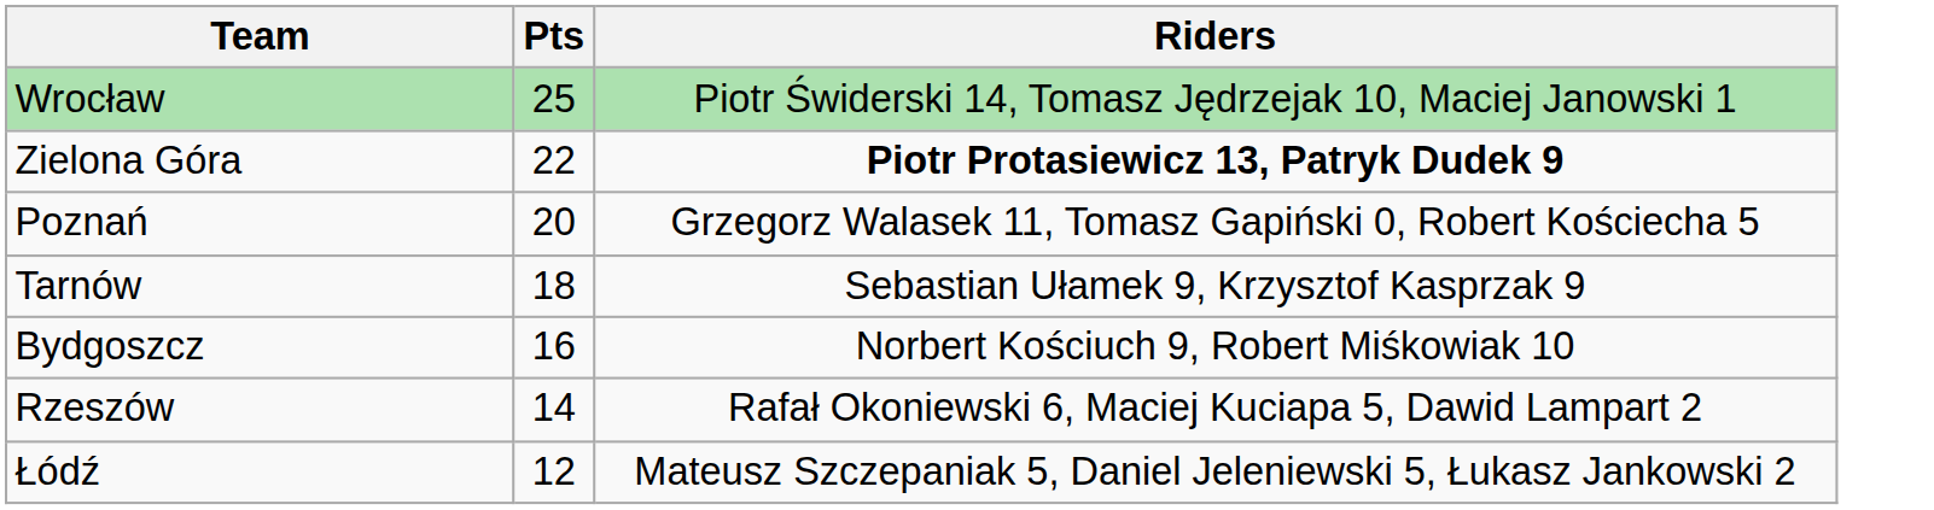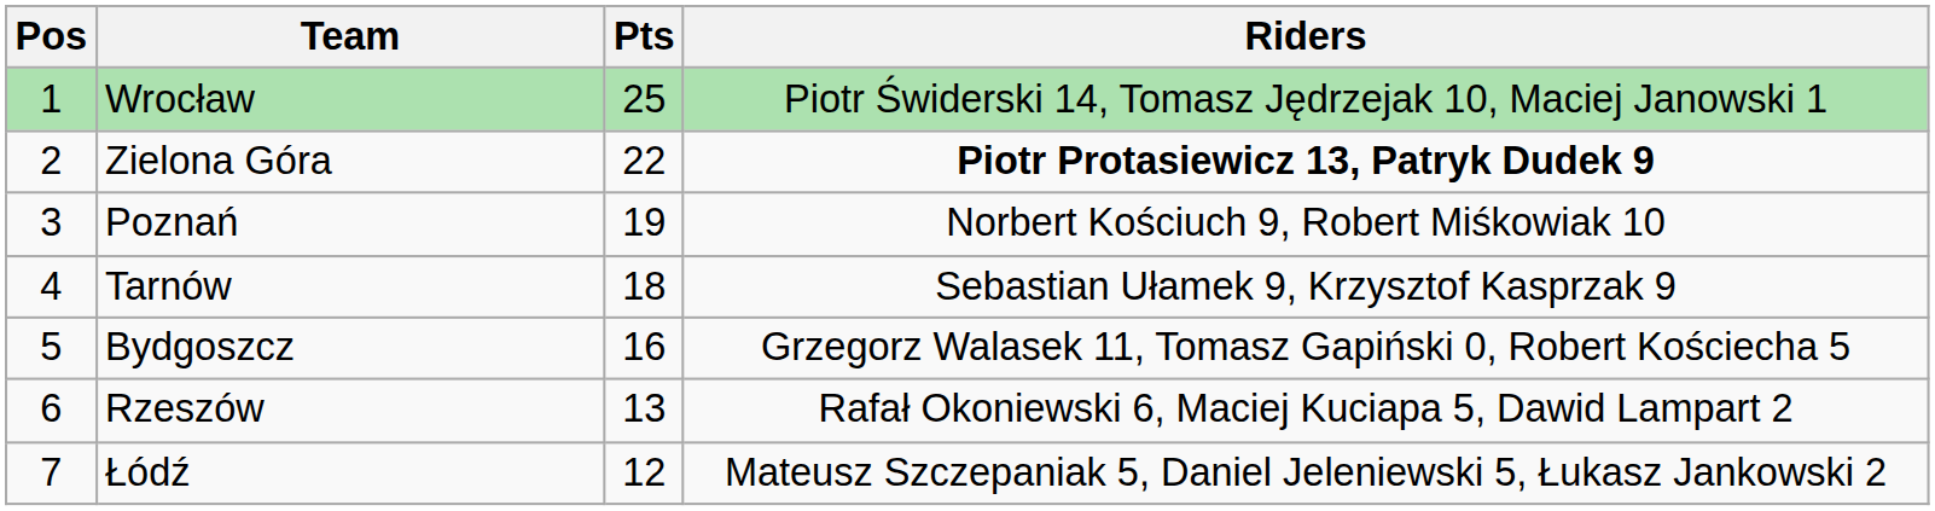 <table class="wikitable" style="font-size: 100%">
 <tr>
+<th width=20>Pos</th>
 <th width=200>Team</th>
 <th width=20>Pts</th>
 <th width=500>Riders</th>
 </tr>
 <tr align=center style="background:#ACE1AF;">
+<td>1</td>
 <td align="left">Wrocław</td>
 <td>25</td>
 <td>Piotr Świderski 14, Tomasz Jędrzejak 10, Maciej Janowski 1</td>
 </tr>
 <tr align=center>
+<td>2</td>
 <td align="left">Zielona Góra</td>
 <td>22</td>
 <td><strong>Piotr Protasiewicz 13, Patryk Dudek 9</strong></td>
 </tr>
 <tr align=center>
+<td>3</td>
 <td align="left">Poznań</td>
-<td>20</td>
-<td>Grzegorz Walasek 11, Tomasz Gapiński 0, Robert Kościecha 5</td>
+<td>19</td>
+<td>Norbert Kościuch 9, Robert Miśkowiak 10</td>
 </tr>
 <tr align=center>
+<td>4</td>
 <td align="left">Tarnów</td>
 <td>18</td>
 <td>Sebastian Ułamek 9, Krzysztof Kasprzak 9</td>
 </tr>
 <tr align=center>
+<td>5</td>
 <td align="left">Bydgoszcz</td>
 <td>16</td>
-<td>Norbert Kościuch 9, Robert Miśkowiak 10</td>
+<td>Grzegorz Walasek 11, Tomasz Gapiński 0, Robert Kościecha 5</td>
 </tr>
 <tr align=center>
+<td>6</td>
 <td align="left">Rzeszów</td>
-<td>14</td>
+<td>13</td>
 <td>Rafał Okoniewski 6, Maciej Kuciapa 5, Dawid Lampart 2</td>
 </tr>
 <tr align=center>
+<td>7</td>
 <td align="left">Łódź</td>
 <td>12</td>
 <td>Mateusz Szczepaniak 5, Daniel Jeleniewski 5, Łukasz Jankowski 2</td>
 </tr>
 </table>
